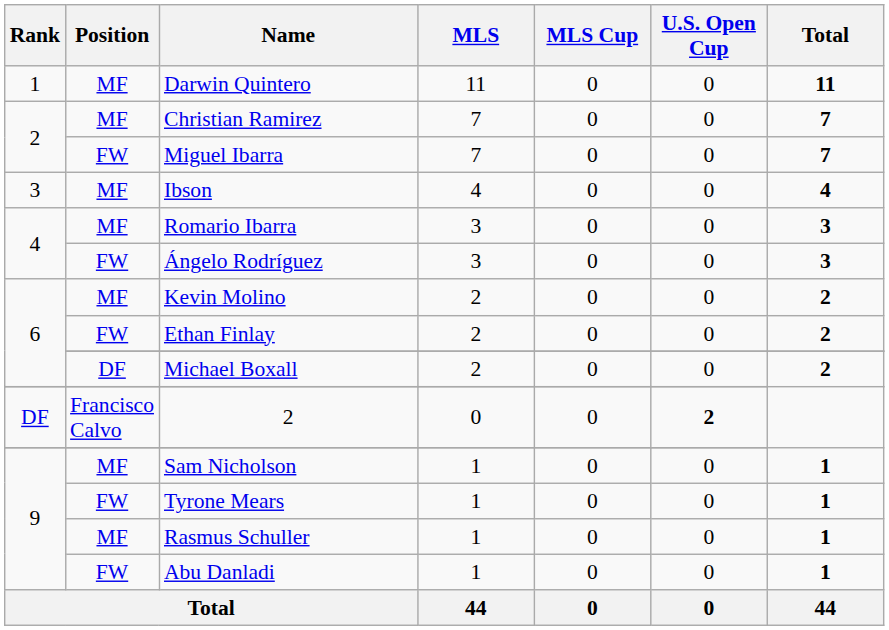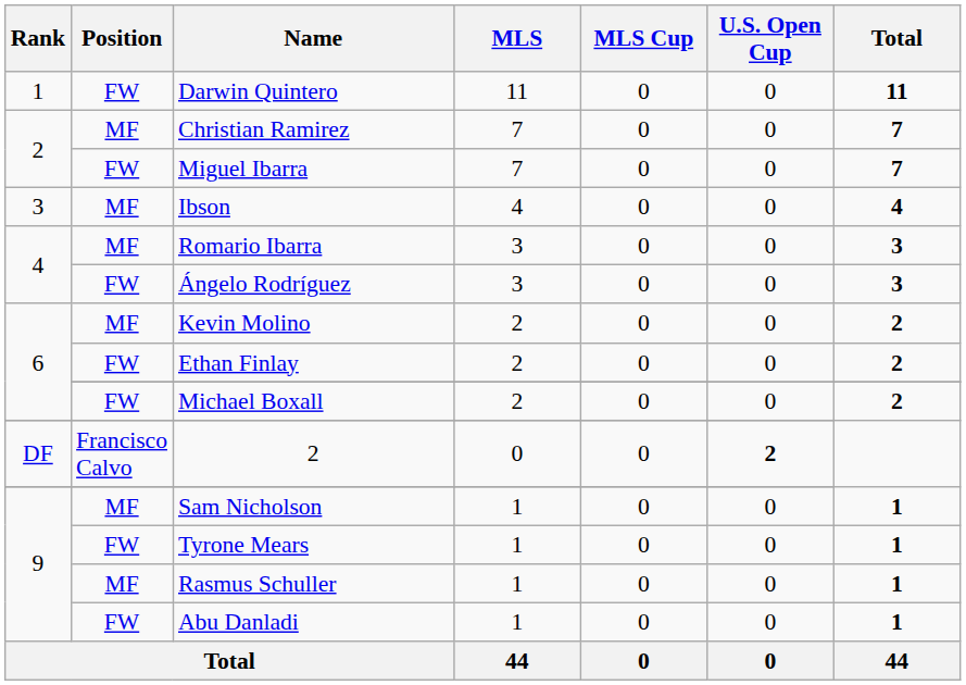 <table class="wikitable" style="font-size: 95%; text-align: center;">
 <tr>
 <th width=30>Rank</th>
 <th width=30>Position</th>
 <th width=175>Name</th>
 <th width=75><a href='#'>MLS</a></th>
 <th width=75><a href='#'>MLS Cup</a></th>
 <th width=75><a href='#'>U.S. Open Cup</a></th>
 <th width=75><strong>Total</strong></th>
 </tr>
 <tr>
 <td rowspan="1">1</td>
-<td><a href='#'>MF</a></td>
+<td><a href='#'>FW</a></td>
 <td align="left"> <a href='#'>Darwin Quintero</a></td>
 <td>11</td>
 <td>0</td>
 <td>0</td>
 <td><strong>11</strong></td>
 </tr>
 <tr>
 <td rowspan="2">2</td>
 <td><a href='#'>MF</a></td>
 <td align="left"> <a href='#'>Christian Ramirez</a></td>
 <td>7</td>
 <td>0</td>
 <td>0</td>
 <td><strong>7</strong></td>
 </tr>
 <tr>
 <td><a href='#'>FW</a></td>
 <td align="left"> <a href='#'>Miguel Ibarra</a></td>
 <td>7</td>
 <td>0</td>
 <td>0</td>
 <td><strong>7</strong></td>
 </tr>
 <tr>
 <td rowspan="1">3</td>
 <td><a href='#'>MF</a></td>
 <td align="left"> <a href='#'>Ibson</a></td>
 <td>4</td>
 <td>0</td>
 <td>0</td>
 <td><strong>4</strong></td>
 </tr>
 <tr>
 <td rowspan="2">4</td>
 <td><a href='#'>MF</a></td>
 <td align="left"> <a href='#'>Romario Ibarra</a></td>
 <td>3</td>
 <td>0</td>
 <td>0</td>
 <td><strong>3</strong></td>
 </tr>
 <tr>
 <td><a href='#'>FW</a></td>
 <td align="left"> <a href='#'>Ángelo Rodríguez</a></td>
 <td>3</td>
 <td>0</td>
 <td>0</td>
 <td><strong>3</strong></td>
 </tr>
 <tr>
 <td rowspan="4">6</td>
 <td><a href='#'>MF</a></td>
 <td align="left"> <a href='#'>Kevin Molino</a></td>
 <td>2</td>
 <td>0</td>
 <td>0</td>
 <td><strong>2</strong></td>
 </tr>
 <tr>
 <td><a href='#'>FW</a></td>
 <td align="left"> <a href='#'>Ethan Finlay</a></td>
 <td>2</td>
 <td>0</td>
 <td>0</td>
 <td><strong>2</strong></td>
 </tr>
 <tr>
 </tr>
 <tr>
-<td><a href='#'>DF</a></td>
+<td><a href='#'>FW</a></td>
 <td align="left"> <a href='#'>Michael Boxall</a></td>
 <td>2</td>
 <td>0</td>
 <td>0</td>
 <td><strong>2</strong></td>
 </tr>
 <tr>
 </tr>
 <tr>
 <td><a href='#'>DF</a></td>
 <td align="left"> <a href='#'>Francisco Calvo</a></td>
 <td>2</td>
 <td>0</td>
 <td>0</td>
 <td><strong>2</strong></td>
 </tr>
 <tr>
 </tr>
 <tr>
 <td rowspan="4">9</td>
 <td><a href='#'>MF</a></td>
 <td align="left"> <a href='#'>Sam Nicholson</a></td>
 <td>1</td>
 <td>0</td>
 <td>0</td>
 <td><strong>1</strong></td>
 </tr>
 <tr>
 <td><a href='#'>FW</a></td>
 <td align="left"> <a href='#'>Tyrone Mears</a></td>
 <td>1</td>
 <td>0</td>
 <td>0</td>
 <td><strong>1</strong></td>
 </tr>
 <tr>
 <td><a href='#'>MF</a></td>
 <td align="left"> <a href='#'>Rasmus Schuller</a></td>
 <td>1</td>
 <td>0</td>
 <td>0</td>
 <td><strong>1</strong></td>
 </tr>
 <tr>
 <td><a href='#'>FW</a></td>
 <td align="left"> <a href='#'>Abu Danladi</a></td>
 <td>1</td>
 <td>0</td>
 <td>0</td>
 <td><strong>1</strong></td>
 </tr>
 <tr>
 <th colspan="3">Total</th>
 <th>44</th>
 <th>0</th>
 <th>0</th>
 <th>44</th>
 </tr>
 </table>
